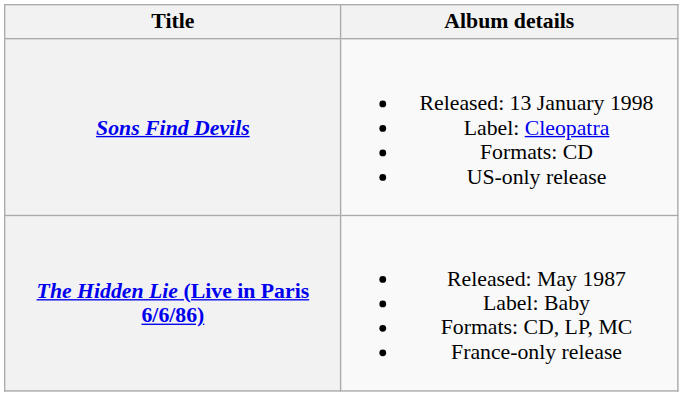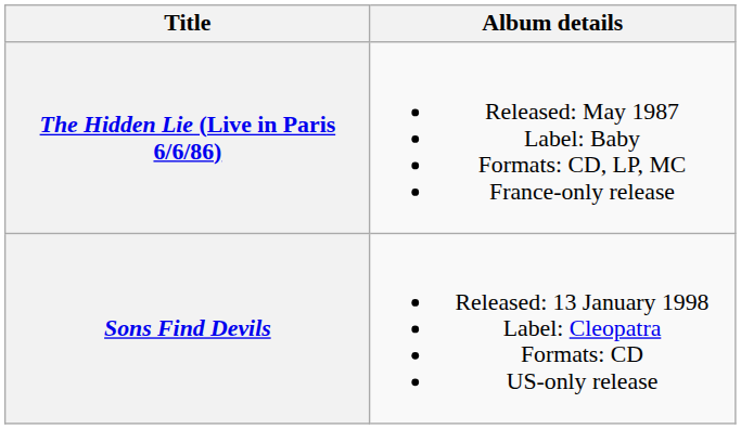 <table class="wikitable plainrowheaders" style="text-align:center;">
 <tr>
 <th scope="col" style="width:15em;">Title</th>
 <th scope="col" style="width:15em;">Album details</th>
 </tr>
 <tr>
+<th scope="row"><a href='#'><em>The Hidden Lie</em> (Live in Paris 6/6/86)</a></th>
+<td><br><ul><li>Released: May 1987</li><li>Label: Baby</li><li>Formats: CD, LP, MC</li><li>France-only release</li></ul></td>
+</tr>
+<tr>
 <th scope="row"><em><a href='#'>Sons Find Devils</a></em></th>
 <td><br><ul><li>Released: 13 January 1998</li><li>Label: <a href='#'>Cleopatra</a></li><li>Formats: CD</li><li>US-only release</li></ul></td>
 </tr>
-<tr>
-<th scope="row"><a href='#'><em>The Hidden Lie</em> (Live in Paris 6/6/86)</a></th>
-<td><br><ul><li>Released: May 1987</li><li>Label: Baby</li><li>Formats: CD, LP, MC</li><li>France-only release</li></ul></td>
-</tr>
 </table>
